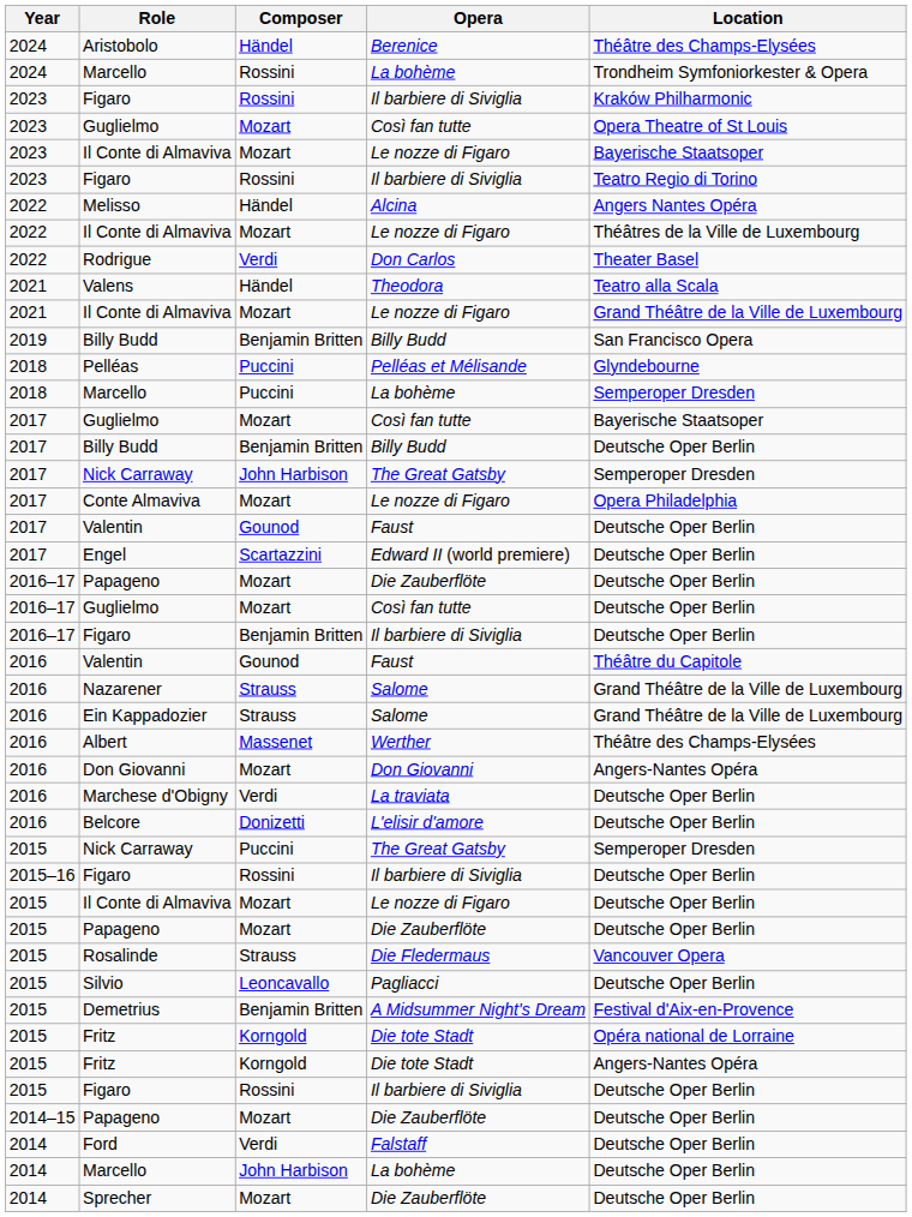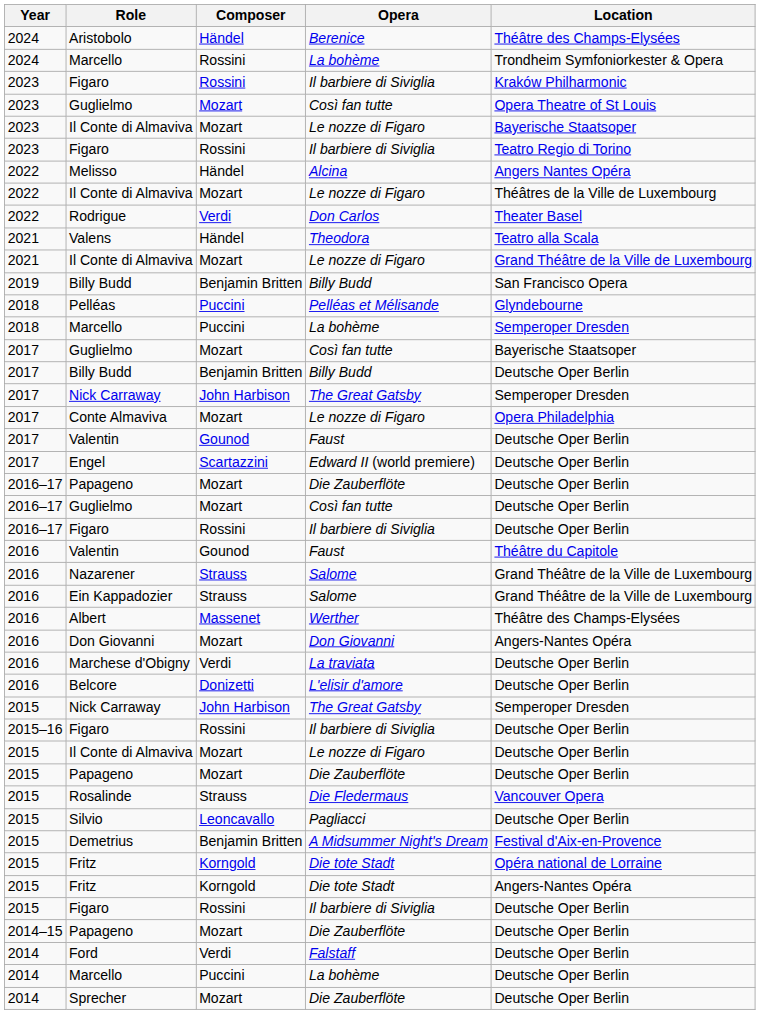 <table class="wikitable">
 <tr>
 <th>Year</th>
 <th>Role</th>
 <th>Composer</th>
 <th>Opera</th>
 <th>Location</th>
 </tr>
 <tr>
 <td>2024</td>
 <td>Aristobolo</td>
 <td><a href='#'>Händel</a></td>
 <td><a href='#'><em>Berenice</em></a></td>
 <td><a href='#'>Théâtre des Champs-Elysées</a></td>
 </tr>
 <tr>
 <td>2024</td>
 <td>Marcello</td>
 <td>Rossini</td>
 <td><em><a href='#'>La bohème</a></em></td>
 <td>Trondheim Symfoniorkester & Opera</td>
 </tr>
 <tr>
 <td>2023</td>
 <td>Figaro</td>
 <td><a href='#'>Rossini</a></td>
 <td><em>Il barbiere di Siviglia</em></td>
 <td><a href='#'>Kraków Philharmonic</a></td>
 </tr>
 <tr>
 <td>2023</td>
 <td>Guglielmo</td>
 <td><a href='#'>Mozart</a></td>
 <td><em>Così fan tutte</em></td>
 <td><a href='#'>Opera Theatre of St Louis</a></td>
 </tr>
 <tr>
 <td>2023</td>
 <td>Il Conte di Almaviva</td>
 <td>Mozart</td>
 <td><em>Le nozze di Figaro</em></td>
 <td><a href='#'>Bayerische Staatsoper</a></td>
 </tr>
 <tr>
 <td>2023</td>
 <td>Figaro</td>
 <td>Rossini</td>
 <td><em>Il barbiere di Siviglia</em></td>
 <td><a href='#'>Teatro Regio di Torino</a></td>
 </tr>
 <tr>
 <td>2022</td>
 <td>Melisso</td>
 <td>Händel</td>
 <td><em><a href='#'>Alcina</a></em></td>
 <td><a href='#'>Angers Nantes Opéra</a></td>
 </tr>
 <tr>
 <td>2022</td>
 <td>Il Conte di Almaviva</td>
 <td>Mozart</td>
 <td><em>Le nozze di Figaro</em></td>
 <td>Théâtres de la Ville de Luxembourg</td>
 </tr>
 <tr>
 <td>2022</td>
 <td>Rodrigue</td>
 <td><a href='#'>Verdi</a></td>
 <td><em><a href='#'>Don Carlos</a></em></td>
 <td><a href='#'>Theater Basel</a></td>
 </tr>
 <tr>
 <td>2021</td>
 <td>Valens</td>
 <td>Händel</td>
 <td><em><a href='#'>Theodora</a></em></td>
 <td><a href='#'>Teatro alla Scala</a></td>
 </tr>
 <tr>
 <td>2021</td>
 <td>Il Conte di Almaviva</td>
 <td>Mozart</td>
 <td><em>Le nozze di Figaro</em></td>
 <td><a href='#'>Grand Théâtre de la Ville de Luxembourg</a></td>
 </tr>
 <tr>
 <td>2019</td>
 <td>Billy Budd</td>
 <td>Benjamin Britten</td>
 <td><em>Billy Budd</em></td>
 <td>San Francisco Opera</td>
 </tr>
 <tr>
 <td>2018</td>
 <td>Pelléas</td>
 <td><a href='#'>Puccini</a></td>
 <td><em><a href='#'>Pelléas et Mélisande</a></em></td>
 <td><a href='#'>Glyndebourne</a></td>
 </tr>
 <tr>
 <td>2018</td>
 <td>Marcello</td>
 <td>Puccini</td>
 <td><em>La bohème</em></td>
 <td><a href='#'>Semperoper Dresden</a></td>
 </tr>
 <tr>
 <td>2017</td>
 <td>Guglielmo</td>
 <td>Mozart</td>
 <td><em>Così fan tutte</em></td>
 <td>Bayerische Staatsoper</td>
 </tr>
 <tr>
 <td>2017</td>
 <td>Billy Budd</td>
 <td>Benjamin Britten</td>
 <td><em>Billy Budd</em></td>
 <td>Deutsche Oper Berlin</td>
 </tr>
 <tr>
 <td>2017</td>
 <td><a href='#'>Nick Carraway</a></td>
 <td><a href='#'>John Harbison</a></td>
 <td><em><a href='#'>The Great Gatsby</a></em></td>
 <td>Semperoper Dresden</td>
 </tr>
 <tr>
 <td>2017</td>
 <td>Conte Almaviva</td>
 <td>Mozart</td>
 <td><em>Le nozze di Figaro</em></td>
 <td><a href='#'>Opera Philadelphia</a></td>
 </tr>
 <tr>
 <td>2017</td>
 <td>Valentin</td>
 <td><a href='#'>Gounod</a></td>
 <td><em>Faust</em></td>
 <td>Deutsche Oper Berlin</td>
 </tr>
 <tr>
 <td>2017</td>
 <td>Engel</td>
 <td><a href='#'>Scartazzini</a></td>
 <td><em>Edward II</em> (world premiere)</td>
 <td>Deutsche Oper Berlin</td>
 </tr>
 <tr>
 <td>2016–17</td>
 <td>Papageno</td>
 <td>Mozart</td>
 <td><em>Die Zauberflöte</em></td>
 <td>Deutsche Oper Berlin</td>
 </tr>
 <tr>
 <td>2016–17</td>
 <td>Guglielmo</td>
 <td>Mozart</td>
 <td><em>Così fan tutte</em></td>
 <td>Deutsche Oper Berlin</td>
 </tr>
 <tr>
 <td>2016–17</td>
 <td>Figaro</td>
-<td>Benjamin Britten</td>
+<td>Rossini</td>
 <td><em>Il barbiere di Siviglia</em></td>
 <td>Deutsche Oper Berlin</td>
 </tr>
 <tr>
 <td>2016</td>
 <td>Valentin</td>
 <td>Gounod</td>
 <td><em>Faust</em></td>
 <td><a href='#'>Théâtre du Capitole</a></td>
 </tr>
 <tr>
 <td>2016</td>
 <td>Nazarener</td>
 <td><a href='#'>Strauss</a></td>
 <td><em><a href='#'>Salome</a></em></td>
 <td>Grand Théâtre de la Ville de Luxembourg</td>
 </tr>
 <tr>
 <td>2016</td>
 <td>Ein Kappadozier</td>
 <td>Strauss</td>
 <td><em>Salome</em></td>
 <td>Grand Théâtre de la Ville de Luxembourg</td>
 </tr>
 <tr>
 <td>2016</td>
 <td>Albert</td>
 <td><a href='#'>Massenet</a></td>
 <td><em><a href='#'>Werther</a></em></td>
 <td>Théâtre des Champs-Elysées</td>
 </tr>
 <tr>
 <td>2016</td>
 <td>Don Giovanni</td>
 <td>Mozart</td>
 <td><em><a href='#'>Don Giovanni</a></em></td>
 <td>Angers-Nantes Opéra</td>
 </tr>
 <tr>
 <td>2016</td>
 <td>Marchese d'Obigny</td>
 <td>Verdi</td>
 <td><em><a href='#'>La traviata</a></em></td>
 <td>Deutsche Oper Berlin</td>
 </tr>
 <tr>
 <td>2016</td>
 <td>Belcore</td>
 <td><a href='#'>Donizetti</a></td>
 <td><em><a href='#'>L'elisir d'amore</a></em></td>
 <td>Deutsche Oper Berlin</td>
 </tr>
 <tr>
 <td>2015</td>
 <td>Nick Carraway</td>
-<td>Puccini</td>
+<td><a href='#'>John Harbison</a></td>
 <td><em><a href='#'>The Great Gatsby</a></em></td>
 <td>Semperoper Dresden</td>
 </tr>
 <tr>
 <td>2015–16</td>
 <td>Figaro</td>
 <td>Rossini</td>
 <td><em>Il barbiere di Siviglia</em></td>
 <td>Deutsche Oper Berlin</td>
 </tr>
 <tr>
 <td>2015</td>
 <td>Il Conte di Almaviva</td>
 <td>Mozart</td>
 <td><em>Le nozze di Figaro</em></td>
 <td>Deutsche Oper Berlin</td>
 </tr>
 <tr>
 <td>2015</td>
 <td>Papageno</td>
 <td>Mozart</td>
 <td><em>Die Zauberflöte</em></td>
 <td>Deutsche Oper Berlin</td>
 </tr>
 <tr>
 <td>2015</td>
 <td>Rosalinde</td>
 <td>Strauss</td>
 <td><em><a href='#'>Die Fledermaus</a></em></td>
 <td><a href='#'>Vancouver Opera</a></td>
 </tr>
 <tr>
 <td>2015</td>
 <td>Silvio</td>
 <td><a href='#'>Leoncavallo</a></td>
 <td><em>Pagliacci</em></td>
 <td>Deutsche Oper Berlin</td>
 </tr>
 <tr>
 <td>2015</td>
 <td>Demetrius</td>
 <td>Benjamin Britten</td>
 <td><em><a href='#'>A Midsummer Night's Dream</a></em></td>
 <td><a href='#'>Festival d'Aix-en-Provence</a></td>
 </tr>
 <tr>
 <td>2015</td>
 <td>Fritz</td>
 <td><a href='#'>Korngold</a></td>
 <td><em><a href='#'>Die tote Stadt</a></em></td>
 <td><a href='#'>Opéra national de Lorraine</a></td>
 </tr>
 <tr>
 <td>2015</td>
 <td>Fritz</td>
 <td>Korngold</td>
 <td><em>Die tote Stadt</em></td>
 <td>Angers-Nantes Opéra</td>
 </tr>
 <tr>
 <td>2015</td>
 <td>Figaro</td>
 <td>Rossini</td>
 <td><em>Il barbiere di Siviglia</em></td>
 <td>Deutsche Oper Berlin</td>
 </tr>
 <tr>
 <td>2014–15</td>
 <td>Papageno</td>
 <td>Mozart</td>
 <td><em>Die Zauberflöte</em></td>
 <td>Deutsche Oper Berlin</td>
 </tr>
 <tr>
 <td>2014</td>
 <td>Ford</td>
 <td>Verdi</td>
 <td><em><a href='#'>Falstaff</a></em></td>
 <td>Deutsche Oper Berlin</td>
 </tr>
 <tr>
 <td>2014</td>
 <td>Marcello</td>
-<td><a href='#'>John Harbison</a></td>
+<td>Puccini</td>
 <td><em>La bohème</em></td>
 <td>Deutsche Oper Berlin</td>
 </tr>
 <tr>
 <td>2014</td>
 <td>Sprecher</td>
 <td>Mozart</td>
 <td><em>Die Zauberflöte</em></td>
 <td>Deutsche Oper Berlin</td>
 </tr>
 </table>
